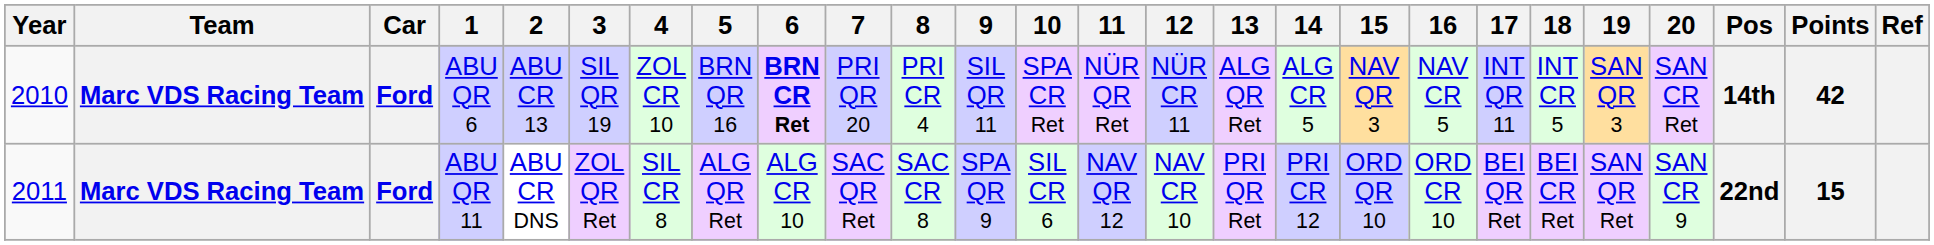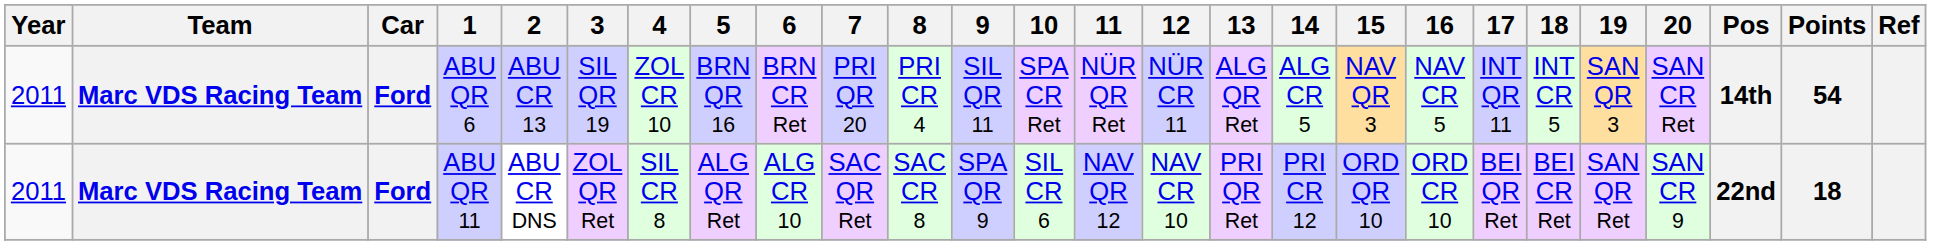 <table class="wikitable" border="1" style="text-align:center; font-size:90%;">
 <tr>
 <th>Year</th>
 <th>Team</th>
 <th>Car</th>
 <th>1</th>
 <th>2</th>
 <th>3</th>
 <th>4</th>
 <th>5</th>
 <th>6</th>
 <th>7</th>
 <th>8</th>
 <th>9</th>
 <th>10</th>
 <th>11</th>
 <th>12</th>
 <th>13</th>
 <th>14</th>
 <th>15</th>
 <th>16</th>
 <th>17</th>
 <th>18</th>
 <th>19</th>
 <th>20</th>
 <th>Pos</th>
 <th>Points</th>
 <th>Ref</th>
 </tr>
 <tr>
-<td><a href='#'>2010</a></td>
+<td><a href='#'>2011</a></td>
 <th><a href='#'>Marc VDS Racing Team</a></th>
 <th><a href='#'>Ford</a></th>
 <td style="background:#CFCFFF;"><a href='#'>ABU<br>QR</a><br><small>6<br></small></td>
 <td style="background:#CFCFFF;"><a href='#'>ABU<br>CR</a><br><small>13<br></small></td>
 <td style="background:#CFCFFF;"><a href='#'>SIL<br>QR</a><br><small>19<br></small></td>
 <td style="background:#DFFFDF;"><a href='#'>ZOL<br>CR</a><br><small>10<br></small></td>
 <td style="background:#CFCFFF;"><a href='#'>BRN<br>QR</a><br><small>16<br></small></td>
-<td style="background:#EFCFFF;"><strong><a href='#'>BRN<br>CR</a><br><small>Ret<br></small></strong></td>
+<td style="background:#EFCFFF;"><a href='#'>BRN<br>CR</a><br><small>Ret<br></small></td>
 <td style="background:#CFCFFF;"><a href='#'>PRI<br>QR</a><br><small>20<br></small></td>
 <td style="background:#DFFFDF;"><a href='#'>PRI<br>CR</a><br><small>4<br></small></td>
 <td style="background:#CFCFFF;"><a href='#'>SIL<br>QR</a><br><small>11<br></small></td>
 <td style="background:#EFCFFF;"><a href='#'>SPA<br>CR</a><br><small>Ret<br></small></td>
 <td style="background:#EFCFFF;"><a href='#'>NÜR<br>QR</a><br><small>Ret<br></small></td>
 <td style="background:#CFCFFF;"><a href='#'>NÜR<br>CR</a><br><small>11<br></small></td>
 <td style="background:#EFCFFF;"><a href='#'>ALG<br>QR</a><br><small>Ret<br></small></td>
 <td style="background:#DFFFDF;"><a href='#'>ALG<br>CR</a><br><small>5<br></small></td>
 <td style="background:#FFDF9F;"><a href='#'>NAV<br>QR</a><br><small>3<br></small></td>
 <td style="background:#DFFFDF;"><a href='#'>NAV<br>CR</a><br><small>5<br></small></td>
 <td style="background:#CFCFFF;"><a href='#'>INT<br>QR</a><br><small>11<br></small></td>
 <td style="background:#DFFFDF;"><a href='#'>INT<br>CR</a><br><small>5<br></small></td>
 <td style="background:#FFDF9F;"><a href='#'>SAN<br>QR</a><br><small>3<br></small></td>
 <td style="background:#EFCFFF;"><a href='#'>SAN<br>CR</a><br><small>Ret<br></small></td>
 <th>14th</th>
-<th>42</th>
+<th>54</th>
 <th></th>
 </tr>
 <tr>
 <td><a href='#'>2011</a></td>
 <th><a href='#'>Marc VDS Racing Team</a></th>
 <th><a href='#'>Ford</a></th>
 <td style="background:#CFCFFF;"><a href='#'>ABU<br>QR</a><br><small>11<br></small></td>
 <td style="background:#FFFFFF;"><a href='#'>ABU<br>CR</a><br><small>DNS<br></small></td>
 <td style="background:#EFCFFF;"><a href='#'>ZOL<br>QR</a><br><small>Ret<br></small></td>
 <td style="background:#DFFFDF;"><a href='#'>SIL<br>CR</a><br><small>8<br></small></td>
 <td style="background:#EFCFFF;"><a href='#'>ALG<br>QR</a><br><small>Ret<br></small></td>
 <td style="background:#DFFFDF;"><a href='#'>ALG<br>CR</a><br><small>10<br></small></td>
 <td style="background:#EFCFFF;"><a href='#'>SAC<br>QR</a><br><small>Ret<br></small></td>
 <td style="background:#DFFFDF;"><a href='#'>SAC<br>CR</a><br><small>8<br></small></td>
 <td style="background:#CFCFFF;"><a href='#'>SPA<br>QR</a><br><small>9<br></small></td>
 <td style="background:#DFFFDF;"><a href='#'>SIL<br>CR</a><br><small>6<br></small></td>
 <td style="background:#CFCFFF;"><a href='#'>NAV<br>QR</a><br><small>12<br></small></td>
 <td style="background:#DFFFDF;"><a href='#'>NAV<br>CR</a><br><small>10<br></small></td>
 <td style="background:#EFCFFF;"><a href='#'>PRI<br>QR</a><br><small>Ret<br></small></td>
 <td style="background:#CFCFFF;"><a href='#'>PRI<br>CR</a><br><small>12<br></small></td>
 <td style="background:#CFCFFF;"><a href='#'>ORD<br>QR</a><br><small>10<br></small></td>
 <td style="background:#DFFFDF;"><a href='#'>ORD<br>CR</a><br><small>10<br></small></td>
 <td style="background:#EFCFFF;"><a href='#'>BEI<br>QR</a><br><small>Ret<br></small></td>
 <td style="background:#EFCFFF;"><a href='#'>BEI<br>CR</a><br><small>Ret<br></small></td>
 <td style="background:#EFCFFF;"><a href='#'>SAN<br>QR</a><br><small>Ret<br></small></td>
 <td style="background:#DFFFDF;"><a href='#'>SAN<br>CR</a><br><small>9<br></small></td>
 <th>22nd</th>
-<th>15</th>
+<th>18</th>
 <th></th>
 </tr>
 </table>
